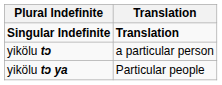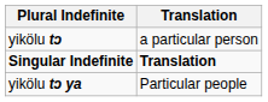 <table class="wikitable">
 <tr>
 <th>Plural Indefinite</th>
 <th>Translation</th>
 </tr>
 <tr>
+<td>yikölu  <strong><em>tɔ</em></strong></td>
+<td>a  particular person</td>
+</tr>
+<tr>
 <td><strong>Singular  Indefinite</strong></td>
 <td><strong>Translation</strong></td>
-</tr>
-<tr>
-<td>yikölu  <strong><em>tɔ</em></strong></td>
-<td>a  particular person</td>
 </tr>
 <tr>
 <td>yikölu  <strong><em>tɔ ya</em></strong></td>
 <td>Particular  people</td>
 </tr>
 </table>
